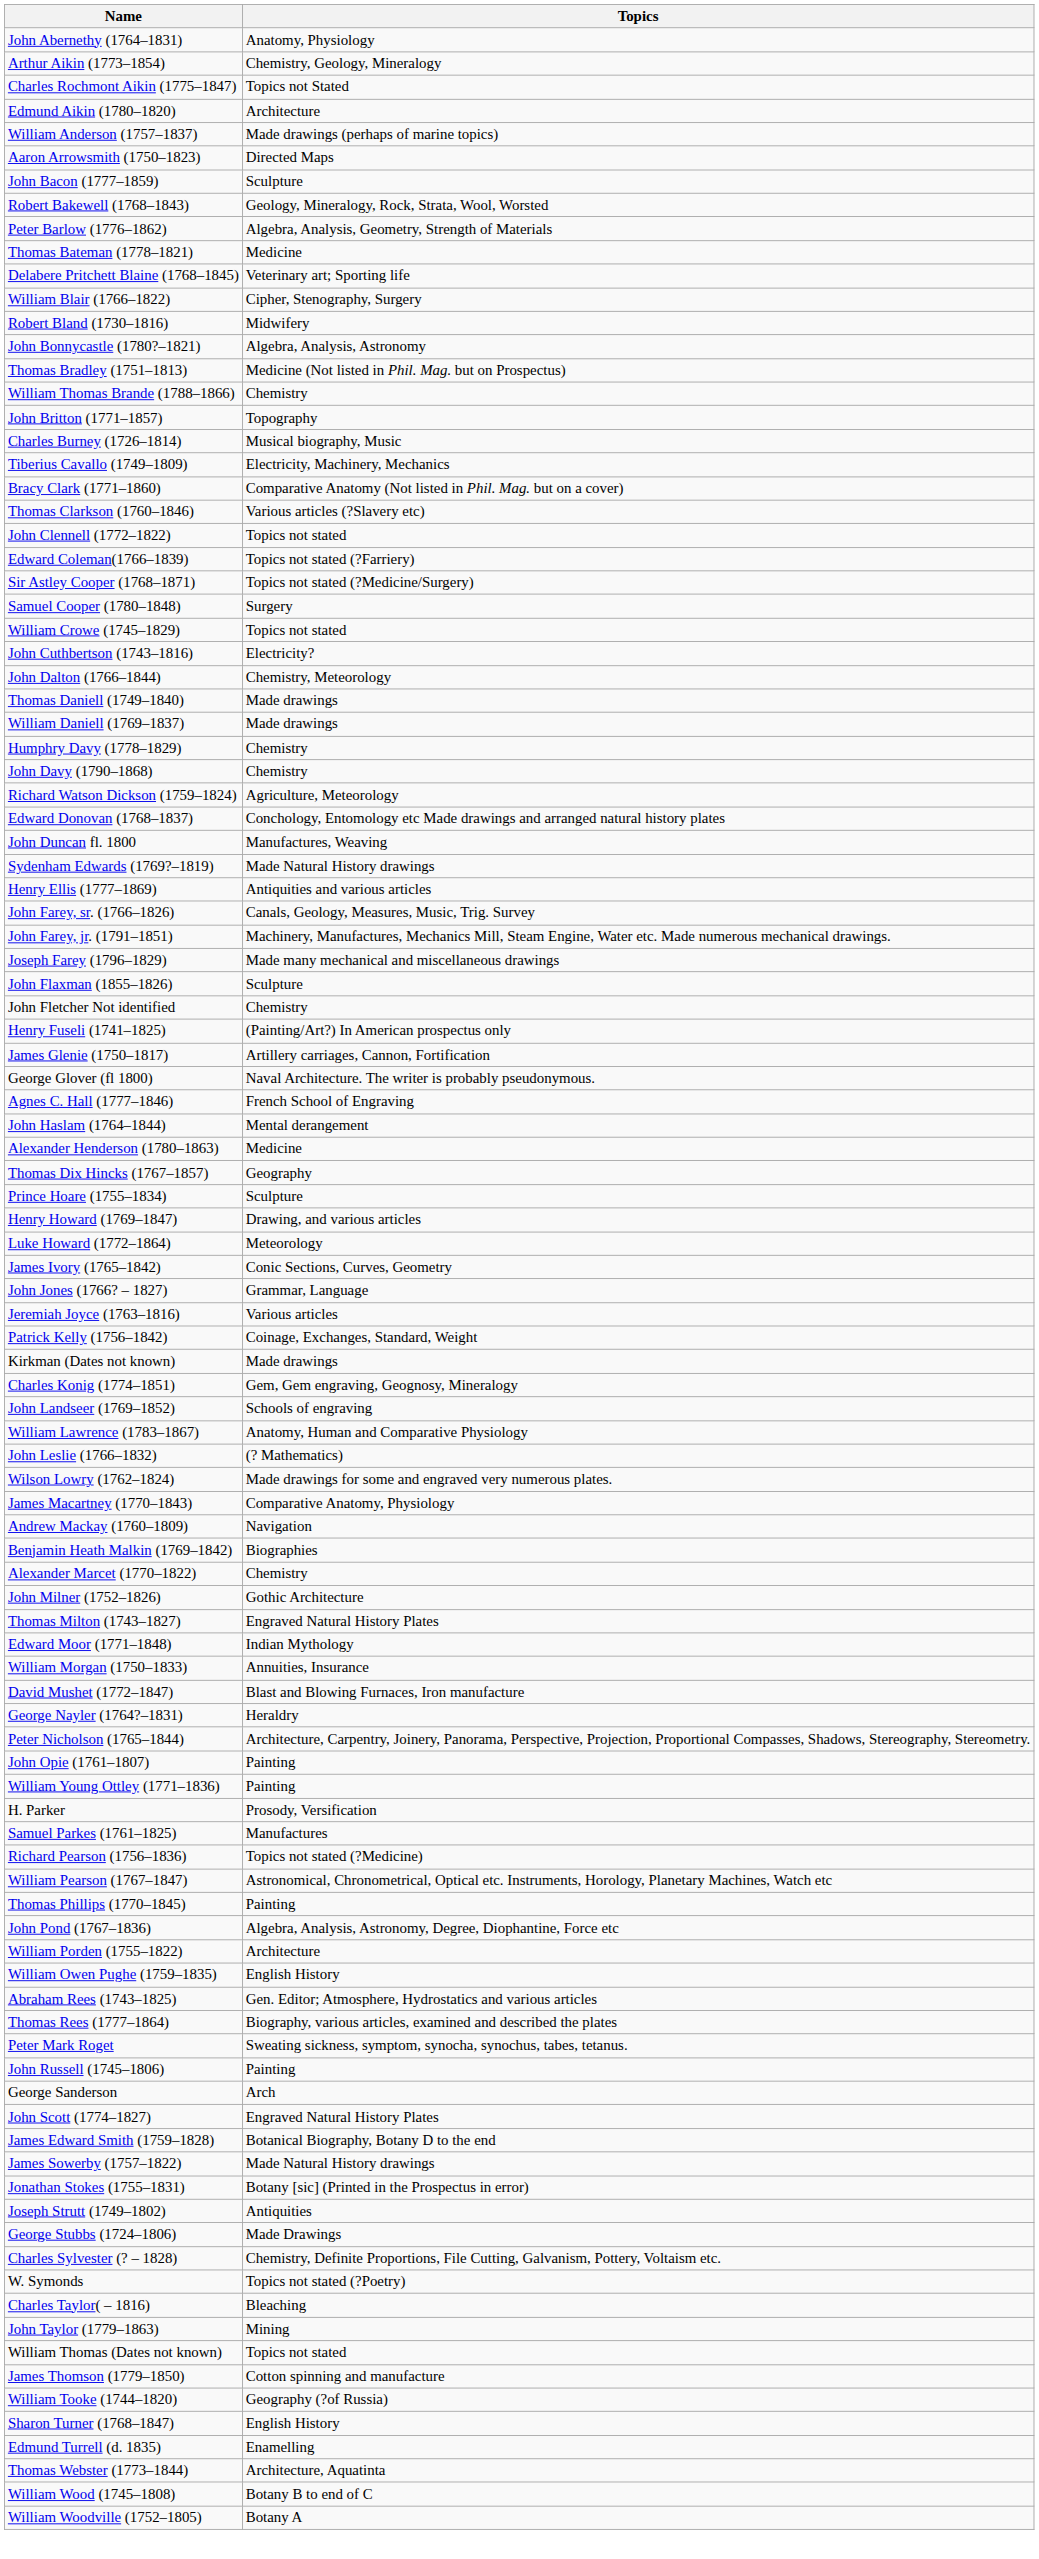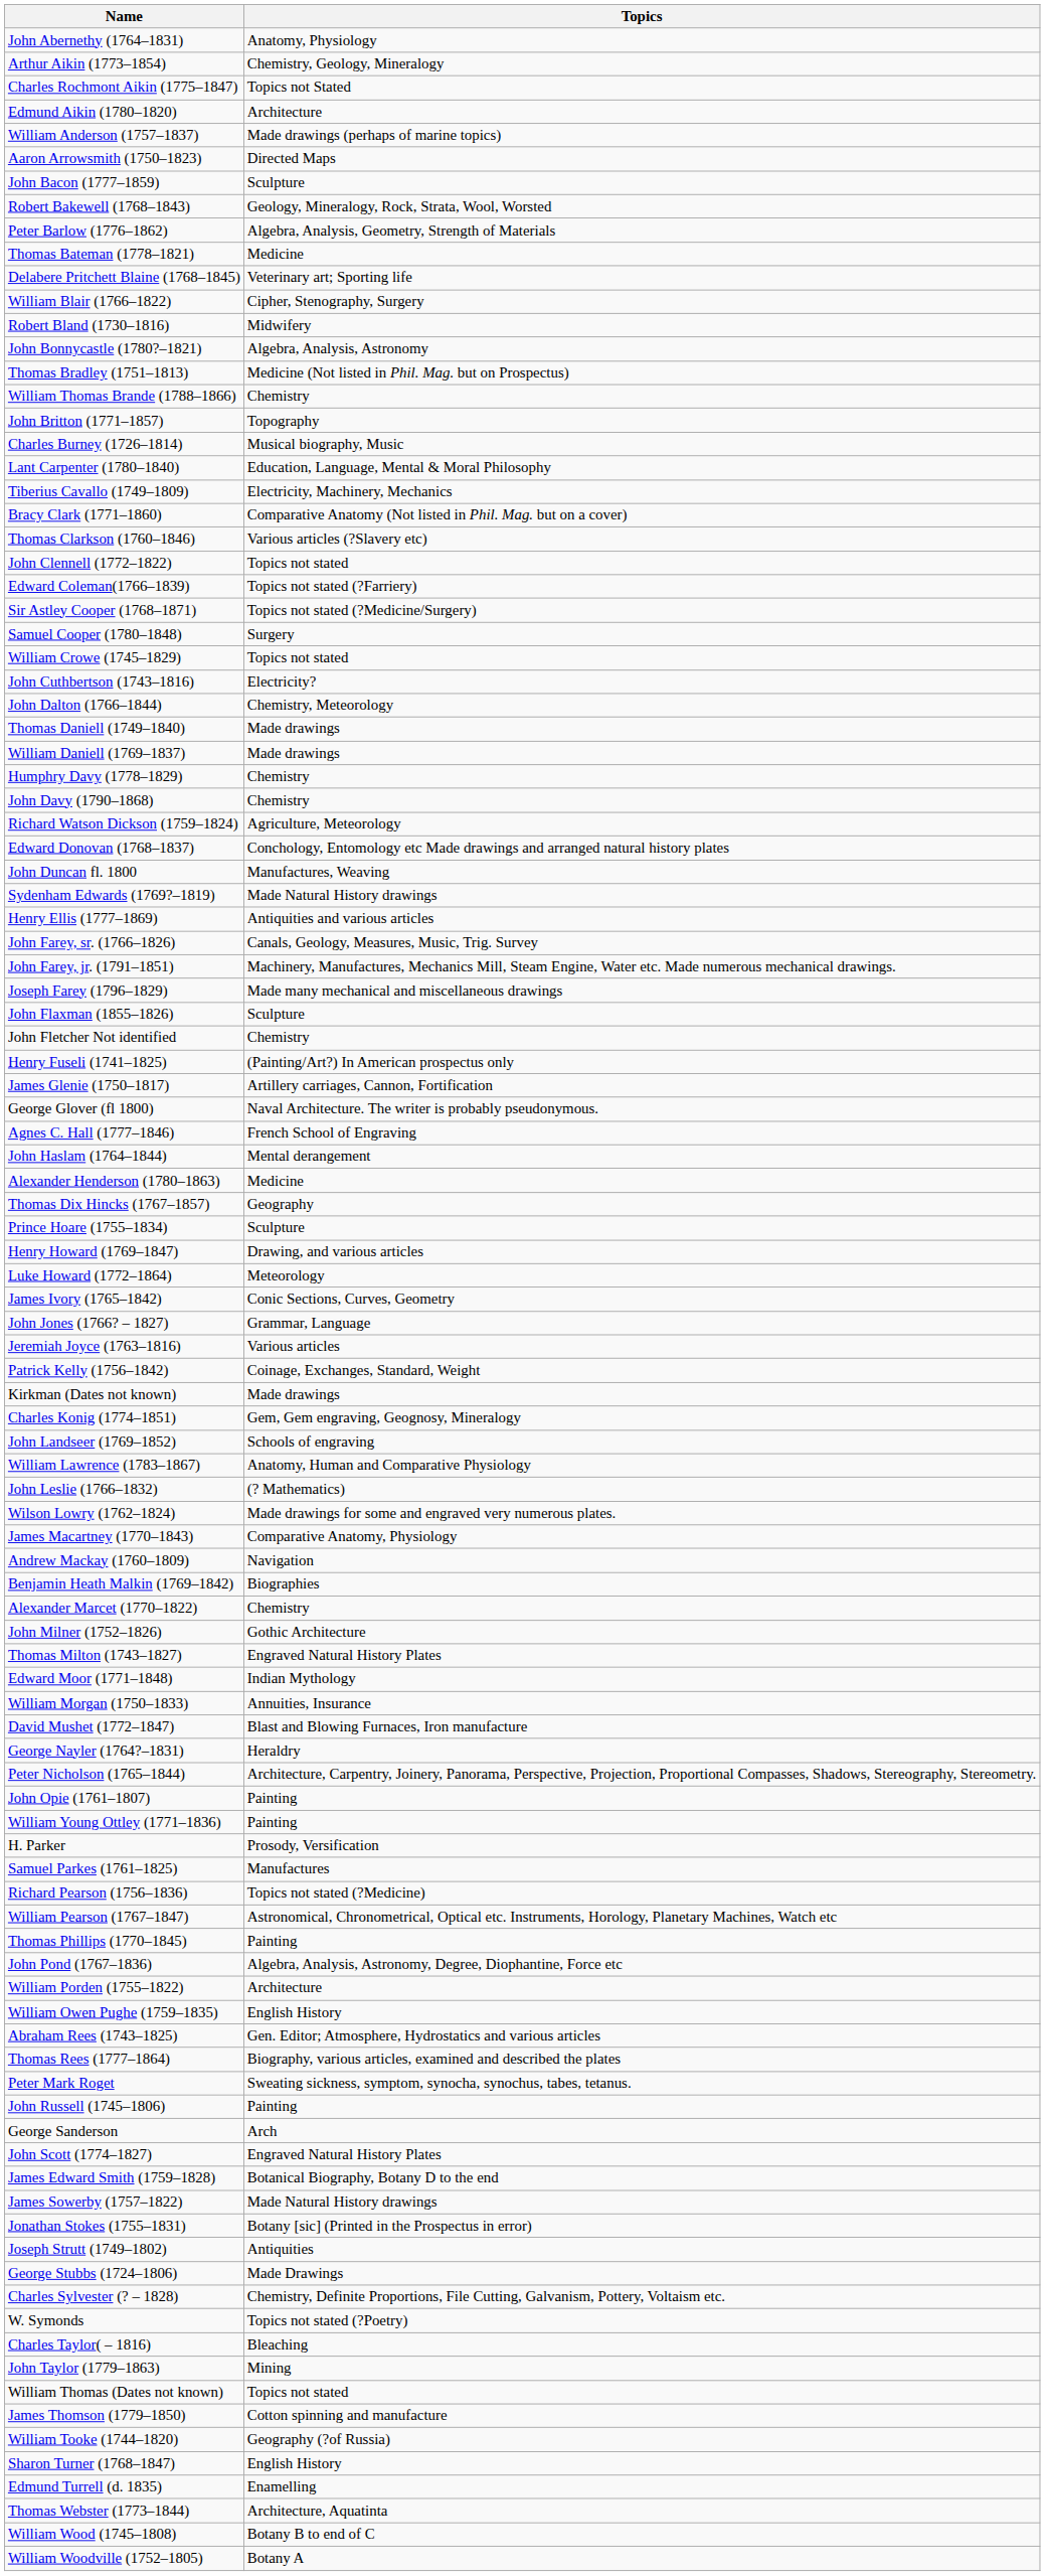 <table class="wikitable">
 <tr>
 <th>Name</th>
 <th>Topics</th>
 </tr>
 <tr>
 <td><a href='#'>John Abernethy</a> (1764–1831)</td>
 <td>Anatomy, Physiology</td>
 </tr>
 <tr>
 <td><a href='#'>Arthur Aikin</a> (1773–1854)</td>
 <td>Chemistry, Geology, Mineralogy</td>
 </tr>
 <tr>
 <td><a href='#'>Charles Rochmont Aikin</a> (1775–1847)</td>
 <td>Topics not Stated</td>
 </tr>
 <tr>
 <td><a href='#'>Edmund Aikin</a> (1780–1820)</td>
 <td>Architecture</td>
 </tr>
 <tr>
 <td><a href='#'>William Anderson</a> (1757–1837)</td>
 <td>Made drawings (perhaps of marine topics)</td>
 </tr>
 <tr>
 <td><a href='#'>Aaron Arrowsmith</a> (1750–1823)</td>
 <td>Directed Maps</td>
 </tr>
 <tr>
 <td><a href='#'>John Bacon</a> (1777–1859)</td>
 <td>Sculpture</td>
 </tr>
 <tr>
 <td><a href='#'>Robert Bakewell</a> (1768–1843)</td>
 <td>Geology, Mineralogy, Rock, Strata, Wool, Worsted</td>
 </tr>
 <tr>
 <td><a href='#'>Peter Barlow</a> (1776–1862)</td>
 <td>Algebra, Analysis, Geometry, Strength of Materials</td>
 </tr>
 <tr>
 <td><a href='#'>Thomas Bateman</a> (1778–1821)</td>
 <td>Medicine</td>
 </tr>
 <tr>
 <td><a href='#'>Delabere Pritchett Blaine</a> (1768–1845)</td>
 <td>Veterinary art; Sporting life</td>
 </tr>
 <tr>
 <td><a href='#'>William Blair</a> (1766–1822)</td>
 <td>Cipher, Stenography, Surgery</td>
 </tr>
 <tr>
 <td><a href='#'>Robert Bland</a> (1730–1816)</td>
 <td>Midwifery</td>
 </tr>
 <tr>
 <td><a href='#'>John Bonnycastle</a> (1780?–1821)</td>
 <td>Algebra, Analysis, Astronomy</td>
 </tr>
 <tr>
 <td><a href='#'>Thomas Bradley</a> (1751–1813)</td>
 <td>Medicine (Not listed in <em>Phil. Mag.</em> but on Prospectus)</td>
 </tr>
 <tr>
 <td><a href='#'>William Thomas Brande</a> (1788–1866)</td>
 <td>Chemistry</td>
 </tr>
 <tr>
 <td><a href='#'>John Britton</a> (1771–1857)</td>
 <td>Topography</td>
 </tr>
 <tr>
 <td><a href='#'>Charles Burney</a> (1726–1814)</td>
 <td>Musical biography, Music</td>
+</tr>
+<tr>
+<td><a href='#'>Lant Carpenter</a> (1780–1840)</td>
+<td>Education, Language, Mental & Moral Philosophy</td>
 </tr>
 <tr>
 <td><a href='#'>Tiberius Cavallo</a> (1749–1809)</td>
 <td>Electricity, Machinery, Mechanics</td>
 </tr>
 <tr>
 <td><a href='#'>Bracy Clark</a> (1771–1860)</td>
 <td>Comparative Anatomy (Not listed in <em>Phil. Mag.</em> but on a cover)</td>
 </tr>
 <tr>
 <td><a href='#'>Thomas Clarkson</a> (1760–1846)</td>
 <td>Various articles (?Slavery etc)</td>
 </tr>
 <tr>
 <td><a href='#'>John Clennell</a> (1772–1822)</td>
 <td>Topics not stated</td>
 </tr>
 <tr>
 <td><a href='#'>Edward Coleman</a>(1766–1839)</td>
 <td>Topics not stated (?Farriery)</td>
 </tr>
 <tr>
 <td><a href='#'>Sir Astley Cooper</a> (1768–1871)</td>
 <td>Topics not stated (?Medicine/Surgery)</td>
 </tr>
 <tr>
 <td><a href='#'>Samuel Cooper</a> (1780–1848)</td>
 <td>Surgery</td>
 </tr>
 <tr>
 <td><a href='#'>William Crowe</a> (1745–1829)</td>
 <td>Topics not stated</td>
 </tr>
 <tr>
 <td><a href='#'>John Cuthbertson</a> (1743–1816)</td>
 <td>Electricity?</td>
 </tr>
 <tr>
 <td><a href='#'>John Dalton</a> (1766–1844)</td>
 <td>Chemistry, Meteorology</td>
 </tr>
 <tr>
 <td><a href='#'>Thomas Daniell</a> (1749–1840)</td>
 <td>Made drawings</td>
 </tr>
 <tr>
 <td><a href='#'>William Daniell</a> (1769–1837)</td>
 <td>Made drawings</td>
 </tr>
 <tr>
 <td><a href='#'>Humphry Davy</a> (1778–1829)</td>
 <td>Chemistry</td>
 </tr>
 <tr>
 <td><a href='#'>John Davy</a> (1790–1868)</td>
 <td>Chemistry</td>
 </tr>
 <tr>
 <td><a href='#'>Richard Watson Dickson</a> (1759–1824)</td>
 <td>Agriculture, Meteorology</td>
 </tr>
 <tr>
 <td><a href='#'>Edward Donovan</a> (1768–1837)</td>
 <td>Conchology, Entomology etc Made drawings and arranged natural history plates</td>
 </tr>
 <tr>
 <td><a href='#'>John Duncan</a> fl. 1800</td>
 <td>Manufactures, Weaving</td>
 </tr>
 <tr>
 <td><a href='#'>Sydenham Edwards</a> (1769?–1819)</td>
 <td>Made Natural History drawings</td>
 </tr>
 <tr>
 <td><a href='#'>Henry Ellis</a> (1777–1869)</td>
 <td>Antiquities and various articles</td>
 </tr>
 <tr>
 <td><a href='#'>John Farey, sr</a>. (1766–1826)</td>
 <td>Canals, Geology, Measures, Music, Trig. Survey</td>
 </tr>
 <tr>
 <td><a href='#'>John Farey, jr</a>. (1791–1851)</td>
 <td>Machinery, Manufactures, Mechanics Mill, Steam Engine, Water etc. Made numerous mechanical drawings.</td>
 </tr>
 <tr>
 <td><a href='#'>Joseph Farey</a> (1796–1829)</td>
 <td>Made many mechanical and miscellaneous drawings</td>
 </tr>
 <tr>
 <td><a href='#'>John Flaxman</a> (1855–1826)</td>
 <td>Sculpture</td>
 </tr>
 <tr>
 <td>John Fletcher Not identified</td>
 <td>Chemistry</td>
 </tr>
 <tr>
 <td><a href='#'>Henry Fuseli</a> (1741–1825)</td>
 <td>(Painting/Art?) In American prospectus only</td>
 </tr>
 <tr>
 <td><a href='#'>James Glenie</a> (1750–1817)</td>
 <td>Artillery carriages, Cannon, Fortification</td>
 </tr>
 <tr>
 <td>George Glover (fl 1800)</td>
 <td>Naval Architecture. The writer is probably pseudonymous.</td>
 </tr>
 <tr>
 <td><a href='#'>Agnes C. Hall</a> (1777–1846)</td>
 <td>French School of Engraving</td>
 </tr>
 <tr>
 <td><a href='#'>John Haslam</a> (1764–1844)</td>
 <td>Mental derangement</td>
 </tr>
 <tr>
 <td><a href='#'>Alexander Henderson</a> (1780–1863)</td>
 <td>Medicine</td>
 </tr>
 <tr>
 <td><a href='#'>Thomas Dix Hincks</a> (1767–1857)</td>
 <td>Geography</td>
 </tr>
 <tr>
 <td><a href='#'>Prince Hoare</a> (1755–1834)</td>
 <td>Sculpture</td>
 </tr>
 <tr>
 <td><a href='#'>Henry Howard</a> (1769–1847)</td>
 <td>Drawing, and various articles</td>
 </tr>
 <tr>
 <td><a href='#'>Luke Howard</a> (1772–1864)</td>
 <td>Meteorology</td>
 </tr>
 <tr>
 <td><a href='#'>James Ivory</a> (1765–1842)</td>
 <td>Conic Sections, Curves, Geometry</td>
 </tr>
 <tr>
 <td><a href='#'>John Jones</a> (1766? – 1827)</td>
 <td>Grammar, Language</td>
 </tr>
 <tr>
 <td><a href='#'>Jeremiah Joyce</a> (1763–1816)</td>
 <td>Various articles</td>
 </tr>
 <tr>
 <td><a href='#'>Patrick Kelly</a> (1756–1842)</td>
 <td>Coinage, Exchanges, Standard, Weight</td>
 </tr>
 <tr>
 <td>Kirkman (Dates not known)</td>
 <td>Made drawings</td>
 </tr>
 <tr>
 <td><a href='#'>Charles Konig</a> (1774–1851)</td>
 <td>Gem, Gem engraving, Geognosy, Mineralogy</td>
 </tr>
 <tr>
 <td><a href='#'>John Landseer</a> (1769–1852)</td>
 <td>Schools of engraving</td>
 </tr>
 <tr>
 <td><a href='#'>William Lawrence</a> (1783–1867)</td>
 <td>Anatomy, Human and Comparative Physiology</td>
 </tr>
 <tr>
 <td><a href='#'>John Leslie</a> (1766–1832)</td>
 <td>(? Mathematics)</td>
 </tr>
 <tr>
 <td><a href='#'>Wilson Lowry</a> (1762–1824)</td>
 <td>Made drawings for some and engraved very numerous plates.</td>
 </tr>
 <tr>
 <td><a href='#'>James Macartney</a> (1770–1843)</td>
 <td>Comparative Anatomy, Physiology</td>
 </tr>
 <tr>
 <td><a href='#'>Andrew Mackay</a> (1760–1809)</td>
 <td>Navigation</td>
 </tr>
 <tr>
 <td><a href='#'>Benjamin Heath Malkin</a> (1769–1842)</td>
 <td>Biographies</td>
 </tr>
 <tr>
 <td><a href='#'>Alexander Marcet</a> (1770–1822)</td>
 <td>Chemistry</td>
 </tr>
 <tr>
 <td><a href='#'>John Milner</a> (1752–1826)</td>
 <td>Gothic Architecture</td>
 </tr>
 <tr>
 <td><a href='#'>Thomas Milton</a> (1743–1827)</td>
 <td>Engraved Natural History Plates</td>
 </tr>
 <tr>
 <td><a href='#'>Edward Moor</a> (1771–1848)</td>
 <td>Indian Mythology</td>
 </tr>
 <tr>
 <td><a href='#'>William Morgan</a> (1750–1833)</td>
 <td>Annuities, Insurance</td>
 </tr>
 <tr>
 <td><a href='#'>David Mushet</a> (1772–1847)</td>
 <td>Blast and Blowing Furnaces, Iron manufacture</td>
 </tr>
 <tr>
 <td><a href='#'>George Nayler</a> (1764?–1831)</td>
 <td>Heraldry</td>
 </tr>
 <tr>
 <td><a href='#'>Peter Nicholson</a> (1765–1844)</td>
 <td>Architecture, Carpentry, Joinery, Panorama,	Perspective, Projection, Proportional Compasses, Shadows, Stereography, Stereometry.</td>
 </tr>
 <tr>
 <td><a href='#'>John Opie</a> (1761–1807)</td>
 <td>Painting</td>
 </tr>
 <tr>
 <td><a href='#'>William Young Ottley</a> (1771–1836)</td>
 <td>Painting</td>
 </tr>
 <tr>
 <td>H. Parker</td>
 <td>Prosody, Versification</td>
 </tr>
 <tr>
 <td><a href='#'>Samuel Parkes</a> (1761–1825)</td>
 <td>Manufactures</td>
 </tr>
 <tr>
 <td><a href='#'>Richard Pearson</a> (1756–1836)</td>
 <td>Topics not stated (?Medicine)</td>
 </tr>
 <tr>
 <td><a href='#'>William Pearson</a> (1767–1847)</td>
 <td>Astronomical, Chronometrical, Optical etc. Instruments, 	Horology, Planetary Machines, Watch etc</td>
 </tr>
 <tr>
 <td><a href='#'>Thomas Phillips</a> (1770–1845)</td>
 <td>Painting</td>
 </tr>
 <tr>
 <td><a href='#'>John Pond</a> (1767–1836)</td>
 <td>Algebra, Analysis, Astronomy, Degree, Diophantine, Force etc</td>
 </tr>
 <tr>
 <td><a href='#'>William Porden</a> (1755–1822)</td>
 <td>Architecture</td>
 </tr>
 <tr>
 <td><a href='#'>William Owen Pughe</a> (1759–1835)</td>
 <td>English History</td>
 </tr>
 <tr>
 <td><a href='#'>Abraham Rees</a> (1743–1825)</td>
 <td>Gen. Editor; Atmosphere, Hydrostatics and various articles</td>
 </tr>
 <tr>
 <td><a href='#'>Thomas Rees</a> (1777–1864)</td>
 <td>Biography, various articles, examined and described the plates</td>
 </tr>
 <tr>
 <td><a href='#'>Peter Mark Roget</a></td>
 <td>Sweating sickness, symptom, synocha, synochus, tabes, tetanus.</td>
 </tr>
 <tr>
 <td><a href='#'>John Russell</a> (1745–1806)</td>
 <td>Painting</td>
 </tr>
 <tr>
 <td>George Sanderson</td>
 <td>Arch</td>
 </tr>
 <tr>
 <td><a href='#'>John Scott</a> (1774–1827)</td>
 <td>Engraved Natural History Plates</td>
 </tr>
 <tr>
 <td><a href='#'>James Edward Smith</a> (1759–1828)</td>
 <td>Botanical Biography, Botany D to the end</td>
 </tr>
 <tr>
 <td><a href='#'>James Sowerby</a> (1757–1822)</td>
 <td>Made Natural History drawings</td>
 </tr>
 <tr>
 <td><a href='#'>Jonathan Stokes</a> (1755–1831)</td>
 <td>Botany [sic] (Printed in the Prospectus in error)</td>
 </tr>
 <tr>
 <td><a href='#'>Joseph Strutt</a> (1749–1802)</td>
 <td>Antiquities</td>
 </tr>
 <tr>
 <td><a href='#'>George Stubbs</a> (1724–1806)</td>
 <td>Made Drawings</td>
 </tr>
 <tr>
 <td><a href='#'>Charles Sylvester</a> (? – 1828)</td>
 <td>Chemistry, Definite Proportions, File Cutting, 	Galvanism, Pottery, Voltaism etc.</td>
 </tr>
 <tr>
 <td>W. Symonds</td>
 <td>Topics not stated (?Poetry)</td>
 </tr>
 <tr>
 <td><a href='#'>Charles Taylor</a>( – 1816)</td>
 <td>Bleaching</td>
 </tr>
 <tr>
 <td><a href='#'>John Taylor</a> (1779–1863)</td>
 <td>Mining</td>
 </tr>
 <tr>
 <td>William Thomas (Dates not known)</td>
 <td>Topics not stated</td>
 </tr>
 <tr>
 <td><a href='#'>James Thomson</a> (1779–1850)</td>
 <td>Cotton spinning and manufacture</td>
 </tr>
 <tr>
 <td><a href='#'>William Tooke</a> (1744–1820)</td>
 <td>Geography (?of Russia)</td>
 </tr>
 <tr>
 <td><a href='#'>Sharon Turner</a> (1768–1847)</td>
 <td>English History</td>
 </tr>
 <tr>
 <td><a href='#'>Edmund Turrell</a> (d. 1835)</td>
 <td>Enamelling</td>
 </tr>
 <tr>
 <td><a href='#'>Thomas Webster</a> (1773–1844)</td>
 <td>Architecture, Aquatinta</td>
 </tr>
 <tr>
 <td><a href='#'>William Wood</a> (1745–1808)</td>
 <td>Botany B to end of C</td>
 </tr>
 <tr>
 <td><a href='#'>William Woodville</a> (1752–1805)</td>
 <td>Botany A</td>
 </tr>
 </table>
